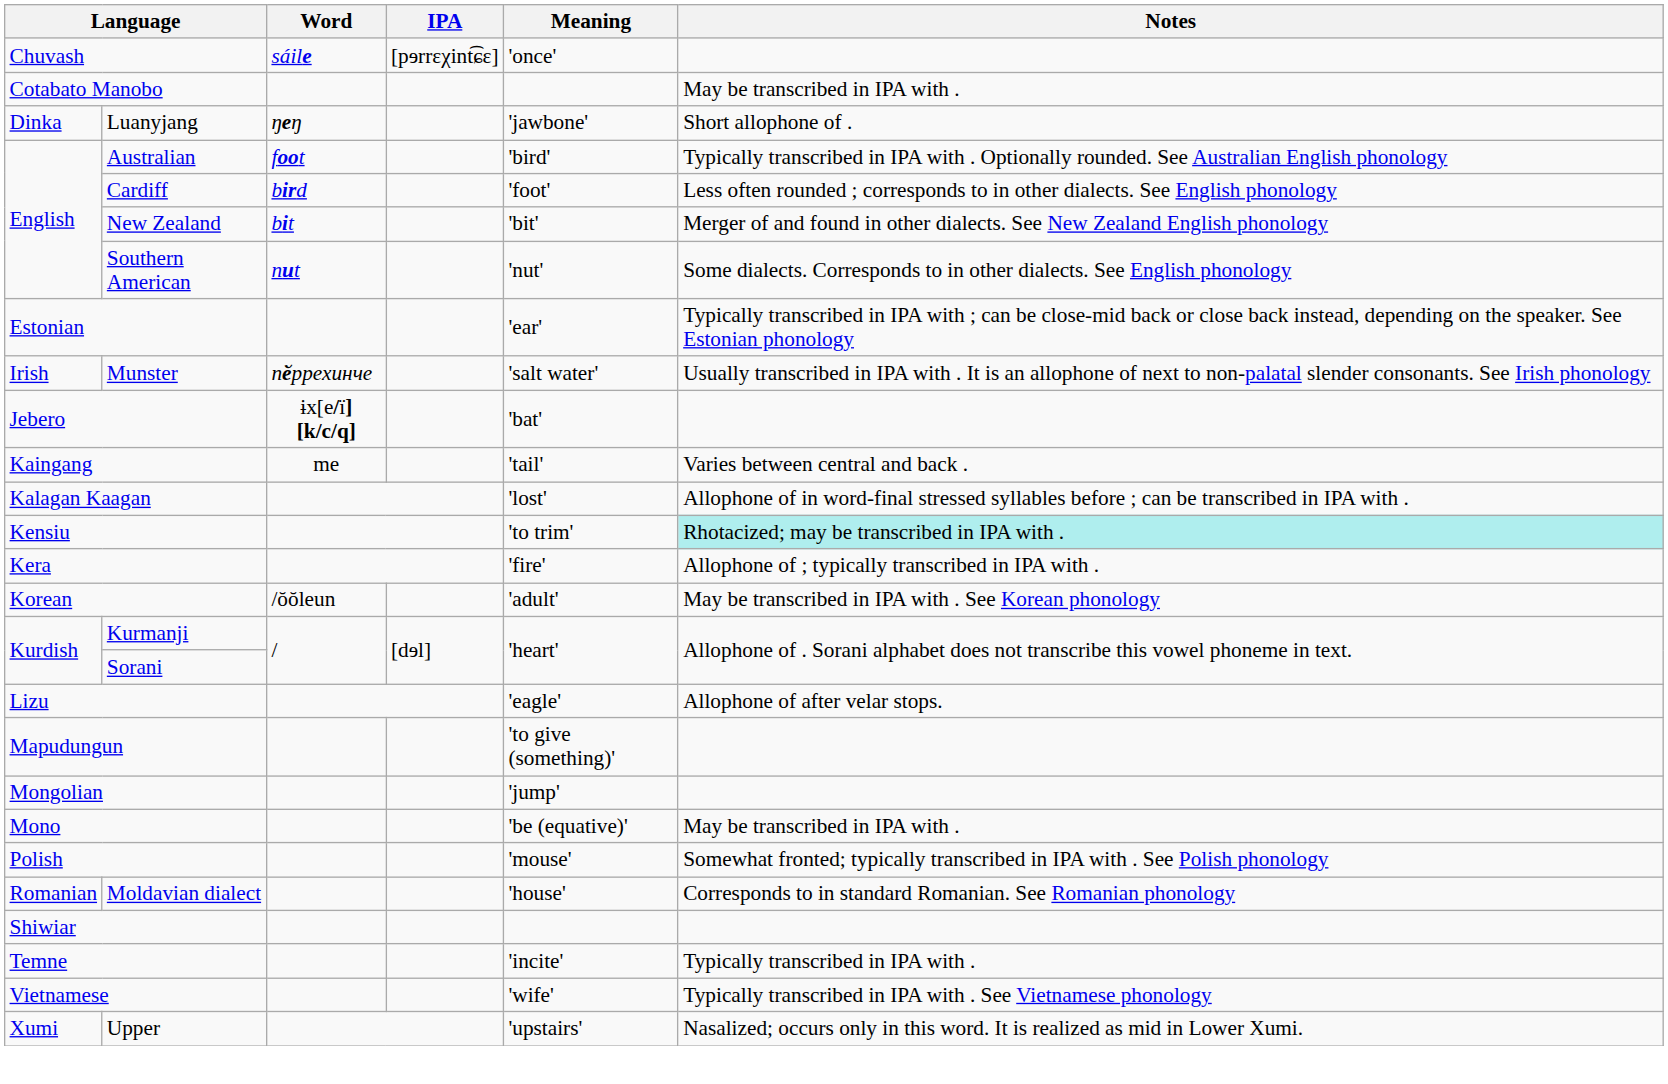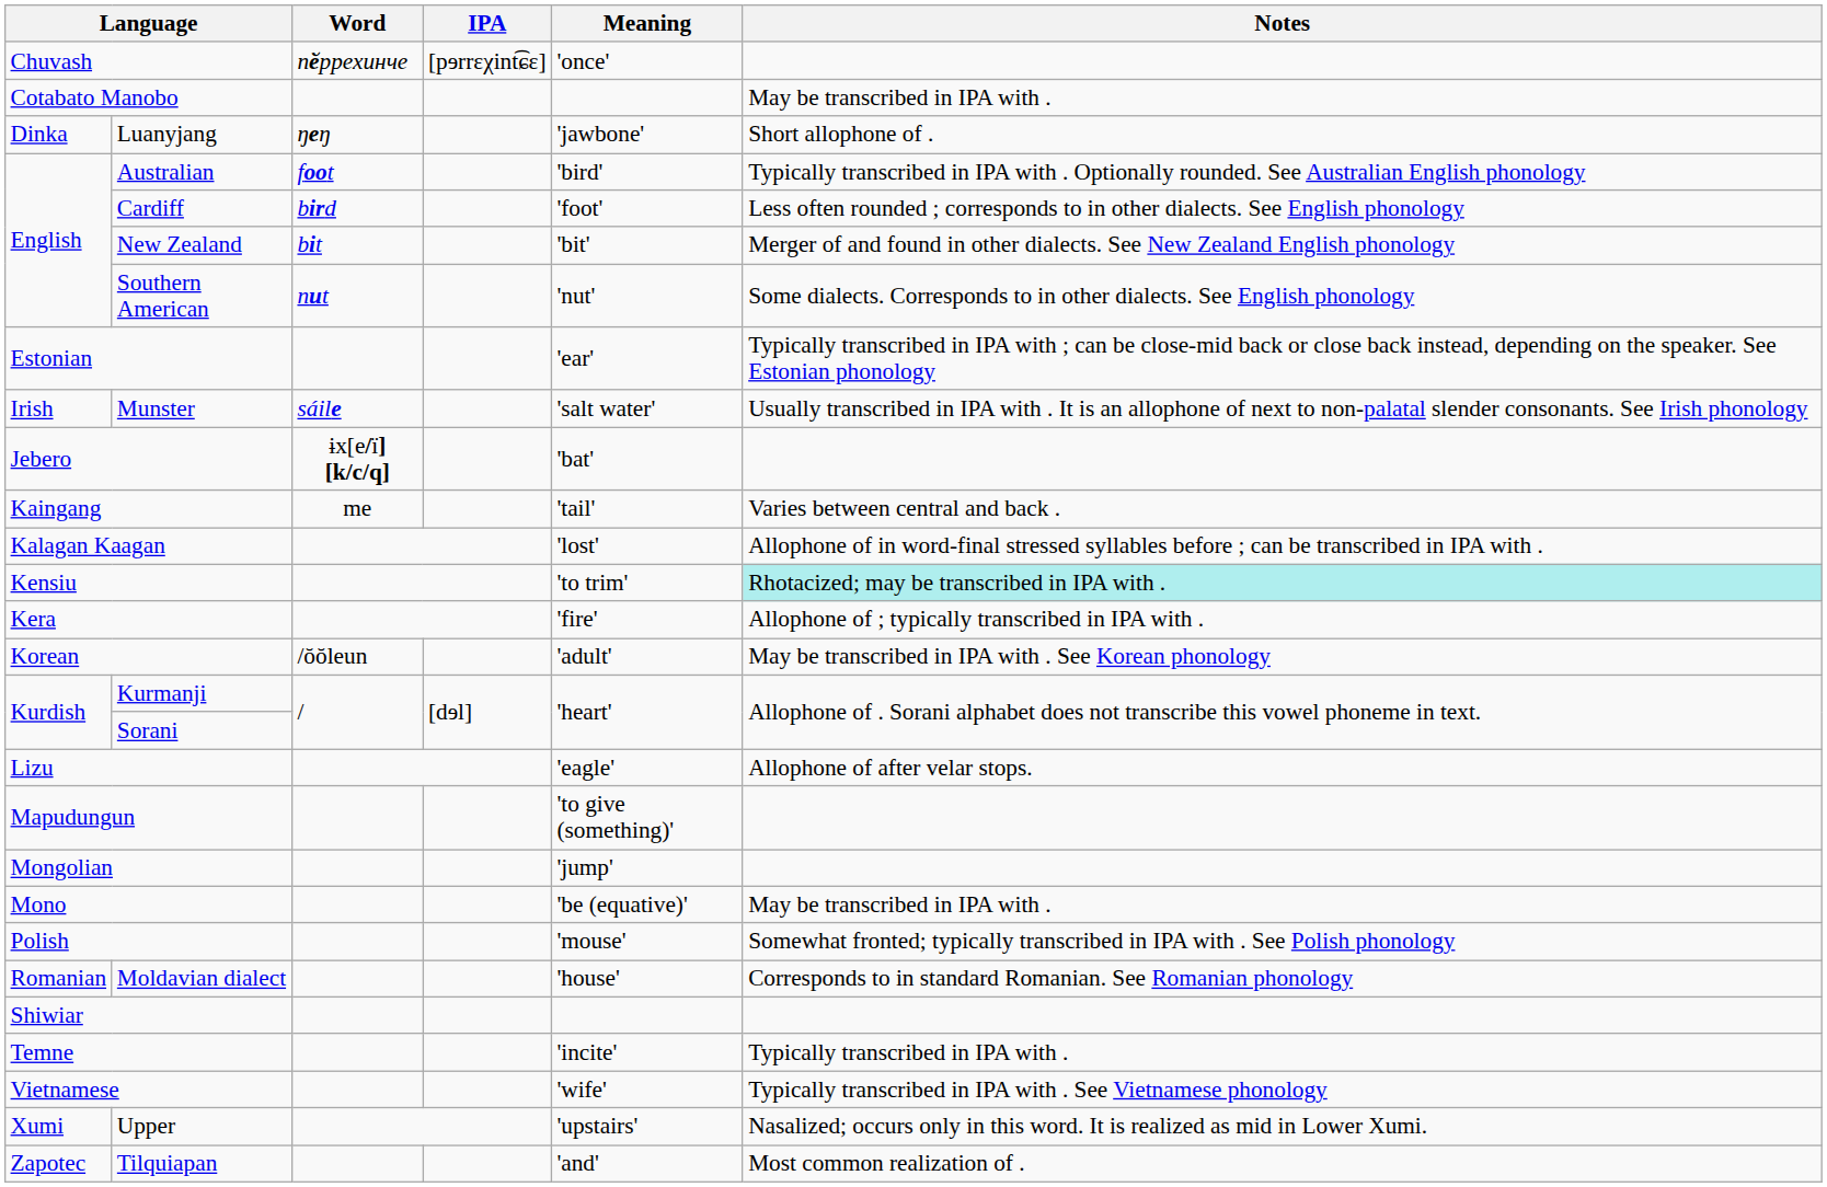 <table class="wikitable">
 <tr>
 <th colspan=2>Language</th>
 <th>Word</th>
 <th><a href='#'>IPA</a></th>
 <th>Meaning</th>
 <th>Notes</th>
 </tr>
 <tr>
 <td colspan=2><a href='#'>Chuvash</a></td>
-<td><a href='#'><em>sáil<strong>e<strong><em></a></td>
+<td><em>п<strong>ӗ</strong>ррехинче</em></td>
 <td>[pɘrrɛχint͡ɕɛ]</td>
 <td>'once'</td>
 <td></td>
 </tr>
 <tr>
 <td colspan=2><a href='#'>Cotabato Manobo</a></td>
 <td></td>
 <td></td>
 <td></td>
 <td>May be transcribed in IPA with .</td>
 </tr>
 <tr>
 <td><a href='#'>Dinka</a></td>
 <td>Luanyjang</td>
 <td><em>ŋ<strong>e</strong>ŋ</em></td>
 <td></td>
 <td>'jawbone'</td>
 <td>Short allophone of .</td>
 </tr>
 <tr>
 <td rowspan=4><a href='#'>English</a></td>
 <td><a href='#'>Australian</a></td>
 <td><em><a href='#'>f<strong>oo</strong>t</a></em></td>
 <td></td>
 <td>'bird'</td>
 <td>Typically transcribed in IPA with . Optionally rounded. See <a href='#'>Australian English phonology</a></td>
 </tr>
 <tr>
 <td><a href='#'>Cardiff</a></td>
 <td><em><a href='#'>b<strong>ir</strong>d</a></em></td>
 <td></td>
 <td>'foot'</td>
 <td>Less often rounded ; corresponds to  in other dialects. See <a href='#'>English phonology</a></td>
 </tr>
 <tr>
 <td><a href='#'>New Zealand</a></td>
 <td><em><a href='#'>b<strong>i</strong>t</a></em></td>
 <td></td>
 <td>'bit'</td>
 <td>Merger of  and  found in other dialects. See <a href='#'>New Zealand English phonology</a></td>
 </tr>
 <tr>
 <td><a href='#'>Southern American</a></td>
 <td><em><a href='#'>n<strong>u</strong>t</a></em></td>
 <td></td>
 <td>'nut'</td>
 <td>Some dialects. Corresponds to  in other dialects. See <a href='#'>English phonology</a></td>
 </tr>
 <tr>
 <td colspan="2"><a href='#'>Estonian</a></td>
 <td></td>
 <td></td>
 <td>'ear'</td>
 <td>Typically transcribed in IPA with ; can be close-mid back  or close back  instead, depending on the speaker. See <a href='#'>Estonian phonology</a></td>
 </tr>
 <tr>
 <td><a href='#'>Irish</a></td>
 <td><a href='#'>Munster</a></td>
-<td><em>п<strong>ӗ</strong>ррехинче</em></td>
+<td><a href='#'><em>sáil<strong>e<strong><em></a></td>
 <td></td>
 <td>'salt water'</td>
 <td>Usually transcribed in IPA with . It is an allophone of  next to non-<a href='#'>palatal</a> slender consonants. See <a href='#'>Irish phonology</a></td>
 </tr>
 <tr>
 <td colspan="2"><a href='#'>Jebero</a></td>
 <td align="center">ɨx[</strong>e<strong>/</strong>ï<strong>][k/c/q]</td>
 <td></td>
 <td>'bat'</td>
 <td></td>
 </tr>
 <tr>
 <td colspan="2"><a href='#'>Kaingang</a></td>
 <td align="center">me</td>
 <td></td>
 <td>'tail'</td>
 <td>Varies between central  and back .</td>
 </tr>
 <tr>
 <td colspan="2"><a href='#'>Kalagan Kaagan</a></td>
 <td colspan="2" align="center"></td>
 <td>'lost'</td>
 <td>Allophone of  in word-final stressed syllables before ; can be transcribed in IPA with .</td>
 </tr>
 <tr>
 <td colspan="2"><a href='#'>Kensiu</a></td>
 <td colspan="2" align="center"></td>
 <td>'to trim'</td>
 <td style="background: paleturquoise;">Rhotacized; may be transcribed in IPA with .</td>
 </tr>
 <tr>
 <td colspan="2"><a href='#'>Kera</a></td>
 <td colspan="2" align="center"></td>
 <td>'fire'</td>
 <td>Allophone of ; typically transcribed in IPA with .</td>
 </tr>
 <tr>
 <td colspan="2"><a href='#'>Korean</a></td>
 <td>/ŏŏleun</td>
 <td></td>
 <td>'adult'</td>
 <td>May be transcribed in IPA with . See <a href='#'>Korean phonology</a></td>
 </tr>
 <tr>
 <td rowspan="2"><a href='#'>Kurdish</a></td>
 <td><a href='#'>Kurmanji</a></td>
 <td rowspan="2">/</td>
 <td rowspan="2">[dɘl]</td>
 <td rowspan="2">'heart'</td>
 <td rowspan="2">Allophone of . Sorani alphabet does not transcribe this vowel phoneme in text.</td>
 </tr>
 <tr>
 <td><a href='#'>Sorani</a></td>
 </tr>
 <tr>
 <td colspan="2"><a href='#'>Lizu</a></td>
 <td colspan="2" align="center"></td>
 <td>'eagle'</td>
 <td>Allophone of  after velar stops.</td>
 </tr>
 <tr>
 <td colspan="2"><a href='#'>Mapudungun</a></td>
 <td></td>
 <td></td>
 <td>'to give (something)'</td>
 <td></td>
 </tr>
 <tr>
 <td colspan="2"><a href='#'>Mongolian</a></td>
 <td></td>
 <td></td>
 <td>'jump'</td>
 <td></td>
 </tr>
 <tr>
 <td colspan="2"><a href='#'>Mono</a></td>
 <td></td>
 <td></td>
 <td>'be (equative)'</td>
 <td>May be transcribed in IPA with .</td>
 </tr>
 <tr>
 <td colspan="2"><a href='#'>Polish</a></td>
 <td></td>
 <td></td>
 <td>'mouse'</td>
 <td>Somewhat fronted; typically transcribed in IPA with . See <a href='#'>Polish phonology</a></td>
 </tr>
 <tr>
 <td><a href='#'>Romanian</a></td>
 <td><a href='#'>Moldavian dialect</a></td>
 <td></td>
 <td></td>
 <td>'house'</td>
 <td>Corresponds to  in standard Romanian. See <a href='#'>Romanian phonology</a></td>
 </tr>
 <tr>
 <td colspan=2><a href='#'>Shiwiar</a></td>
 <td></td>
 <td></td>
 <td></td>
 <td></td>
 </tr>
 <tr>
 <td colspan=2><a href='#'>Temne</a></td>
 <td></td>
 <td></td>
 <td>'incite'</td>
 <td>Typically transcribed in IPA with .</td>
 </tr>
 <tr>
 <td colspan=2><a href='#'>Vietnamese</a></td>
 <td></td>
 <td></td>
 <td>'wife'</td>
 <td>Typically transcribed in IPA with . See <a href='#'>Vietnamese phonology</a></td>
 </tr>
 <tr>
 <td><a href='#'>Xumi</a></td>
 <td>Upper</td>
 <td colspan=2 align=center></td>
 <td>'upstairs'</td>
 <td>Nasalized; occurs only in this word. It is realized as mid  in Lower Xumi.</td>
 </tr>
+<tr>
+<td><a href='#'>Zapotec</a></td>
+<td><a href='#'>Tilquiapan</a></td>
+<td></td>
+<td></td>
+<td>'and'</td>
+<td>Most common realization of .</td>
+</tr>
 </table>
